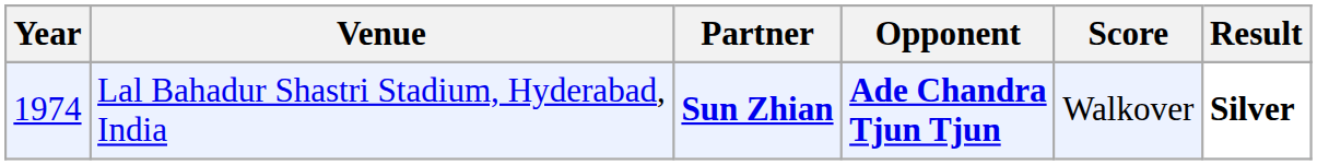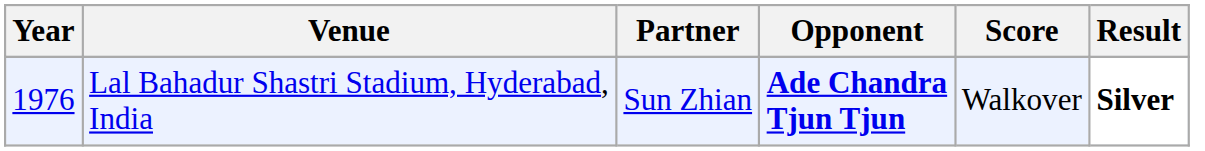 <table class="sortable wikitable" style="font-size: 90%;">
 <tr>
 <th>Year</th>
 <th>Venue</th>
 <th>Partner</th>
 <th>Opponent</th>
 <th>Score</th>
 <th>Result</th>
 </tr>
 <tr>
 </tr>
 <tr style="background:#ECF2FF">
-<td align="center"><a href='#'>1974</a></td>
+<td align="center"><a href='#'>1976</a></td>
 <td align="left"><a href='#'>Lal Bahadur Shastri Stadium, Hyderabad</a>, <br> <a href='#'>India</a></td>
-<td align="left"><strong> <a href='#'>Sun Zhian</a></strong></td>
+<td align="left"> <a href='#'>Sun Zhian</a></td>
 <td align="left"><strong> <a href='#'>Ade Chandra</a><br> <a href='#'>Tjun Tjun</a></strong></td>
 <td align="left">Walkover</td>
 <td style="text-align:left; background:white"> <strong>Silver</strong></td>
 </tr>
 </table>
